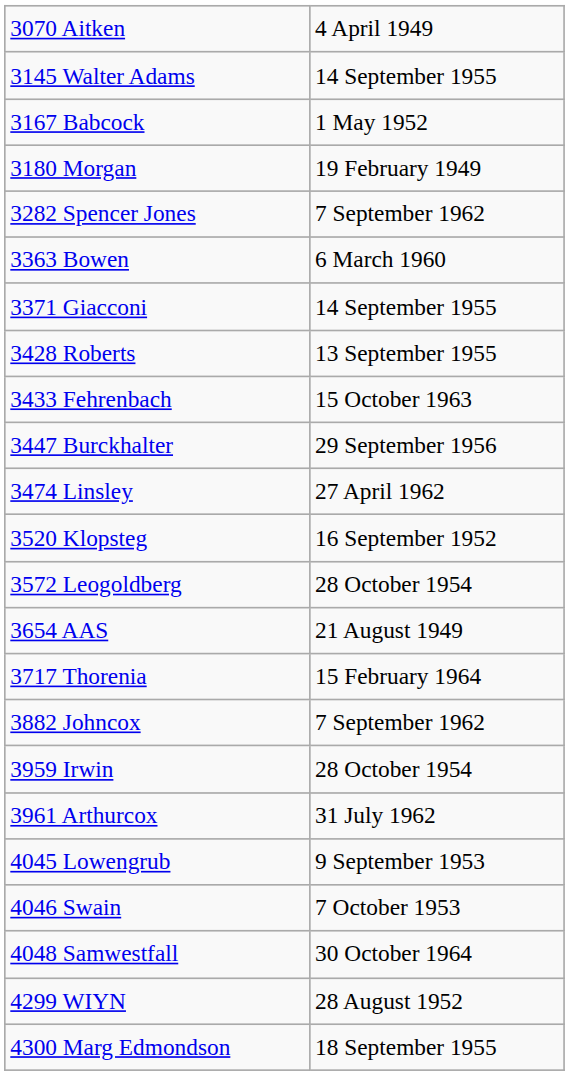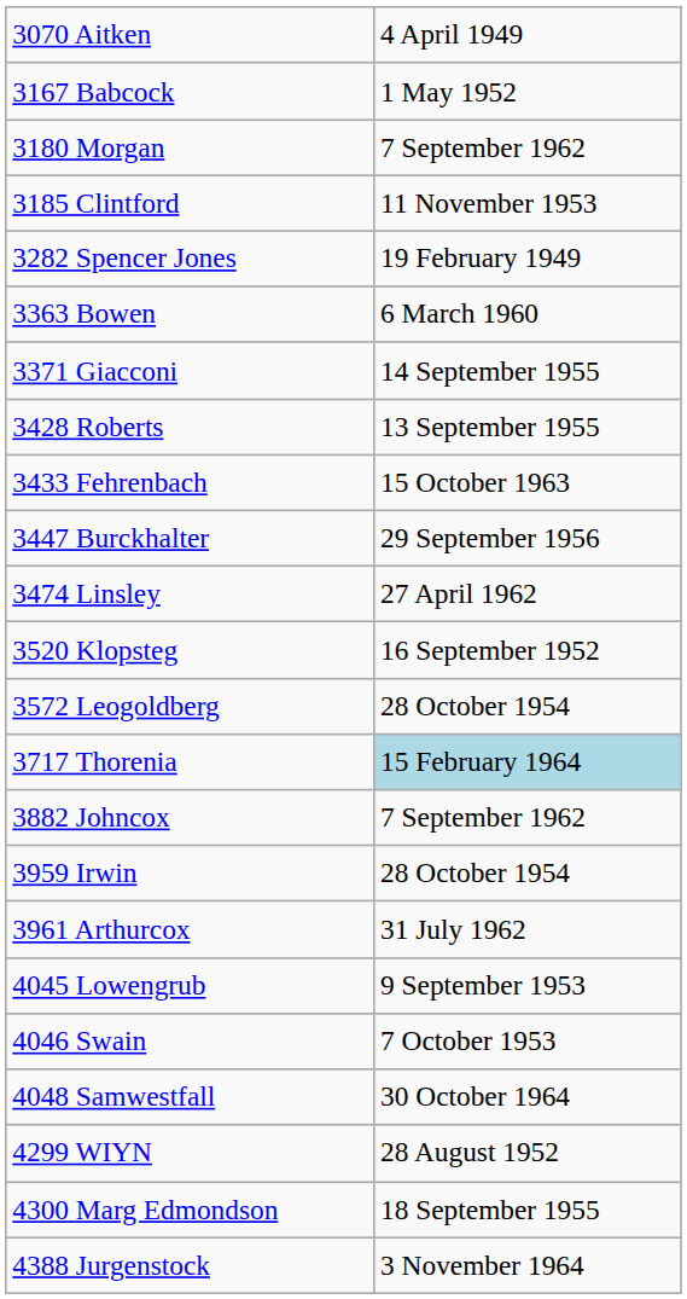 <table class="wikitable" style="font-size: 89%; float: left; width: 24em; margin-right: 1em;height: 650px;">
 <tr>
 <td><a href='#'>3070 Aitken</a></td>
 <td>4 April 1949</td>
-</tr>
-<tr>
-<td><a href='#'>3145 Walter Adams</a></td>
-<td>14 September 1955</td>
 </tr>
 <tr>
 <td><a href='#'>3167 Babcock</a></td>
 <td>1 May 1952</td>
 </tr>
 <tr>
 <td><a href='#'>3180 Morgan</a></td>
-<td>19 February 1949</td>
+<td>7 September 1962</td>
+</tr>
+<tr>
+<td><a href='#'>3185 Clintford</a></td>
+<td>11 November 1953</td>
 </tr>
 <tr>
 <td><a href='#'>3282 Spencer Jones</a></td>
-<td>7 September 1962</td>
+<td>19 February 1949</td>
 </tr>
 <tr>
 <td><a href='#'>3363 Bowen</a></td>
 <td>6 March 1960</td>
 </tr>
 <tr>
 <td><a href='#'>3371 Giacconi</a></td>
 <td>14 September 1955</td>
 </tr>
 <tr>
 <td><a href='#'>3428 Roberts</a></td>
 <td>13 September 1955</td>
 </tr>
 <tr>
 <td><a href='#'>3433 Fehrenbach</a></td>
 <td>15 October 1963</td>
 </tr>
 <tr>
 <td><a href='#'>3447 Burckhalter</a></td>
 <td>29 September 1956</td>
 </tr>
 <tr>
 <td><a href='#'>3474 Linsley</a></td>
 <td>27 April 1962</td>
 </tr>
 <tr>
 <td><a href='#'>3520 Klopsteg</a></td>
 <td>16 September 1952</td>
 </tr>
 <tr>
 <td><a href='#'>3572 Leogoldberg</a></td>
 <td>28 October 1954</td>
 </tr>
 <tr>
-<td><a href='#'>3654 AAS</a></td>
-<td>21 August 1949</td>
-</tr>
-<tr>
 <td><a href='#'>3717 Thorenia</a></td>
-<td>15 February 1964</td>
+<td style="background: lightblue;">15 February 1964</td>
 </tr>
 <tr>
 <td><a href='#'>3882 Johncox</a></td>
 <td>7 September 1962</td>
 </tr>
 <tr>
 <td><a href='#'>3959 Irwin</a></td>
 <td>28 October 1954</td>
 </tr>
 <tr>
 <td><a href='#'>3961 Arthurcox</a></td>
 <td>31 July 1962</td>
 </tr>
 <tr>
 <td><a href='#'>4045 Lowengrub</a></td>
 <td>9 September 1953</td>
 </tr>
 <tr>
 <td><a href='#'>4046 Swain</a></td>
 <td>7 October 1953</td>
 </tr>
 <tr>
 <td><a href='#'>4048 Samwestfall</a></td>
 <td>30 October 1964</td>
 </tr>
 <tr>
 <td><a href='#'>4299 WIYN</a></td>
 <td>28 August 1952</td>
 </tr>
 <tr>
 <td><a href='#'>4300 Marg Edmondson</a></td>
 <td>18 September 1955</td>
 </tr>
+<tr>
+<td><a href='#'>4388 Jurgenstock</a></td>
+<td>3 November 1964</td>
+</tr>
 </table>
